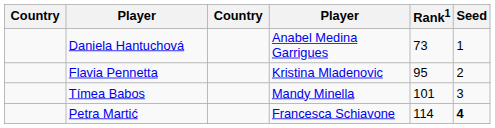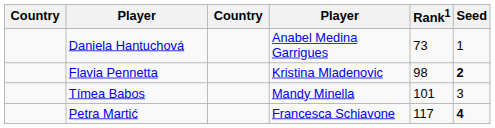 <table class="sortable wikitable">
 <tr>
 <th width="70">Country</th>
 <th width="175">Player</th>
 <th width="70">Country</th>
 <th width="175">Player</th>
 <th>Rank<sup>1</sup></th>
 <th>Seed</th>
 </tr>
 <tr>
 <td></td>
 <td><a href='#'>Daniela Hantuchová</a></td>
 <td></td>
 <td><a href='#'>Anabel Medina Garrigues</a></td>
 <td>73</td>
 <td>1</td>
 </tr>
 <tr>
 <td></td>
 <td><a href='#'>Flavia Pennetta</a></td>
 <td></td>
 <td><a href='#'>Kristina Mladenovic</a></td>
-<td>95</td>
-<td>2</td>
+<td>98</td>
+<td><strong>2</strong></td>
 </tr>
 <tr>
 <td></td>
 <td><a href='#'>Tímea Babos</a></td>
 <td></td>
 <td><a href='#'>Mandy Minella</a></td>
 <td>101</td>
 <td>3</td>
 </tr>
 <tr>
 <td></td>
 <td><a href='#'>Petra Martić</a></td>
 <td></td>
 <td><a href='#'>Francesca Schiavone</a></td>
-<td>114</td>
+<td>117</td>
 <td><strong>4</strong></td>
 </tr>
 </table>
